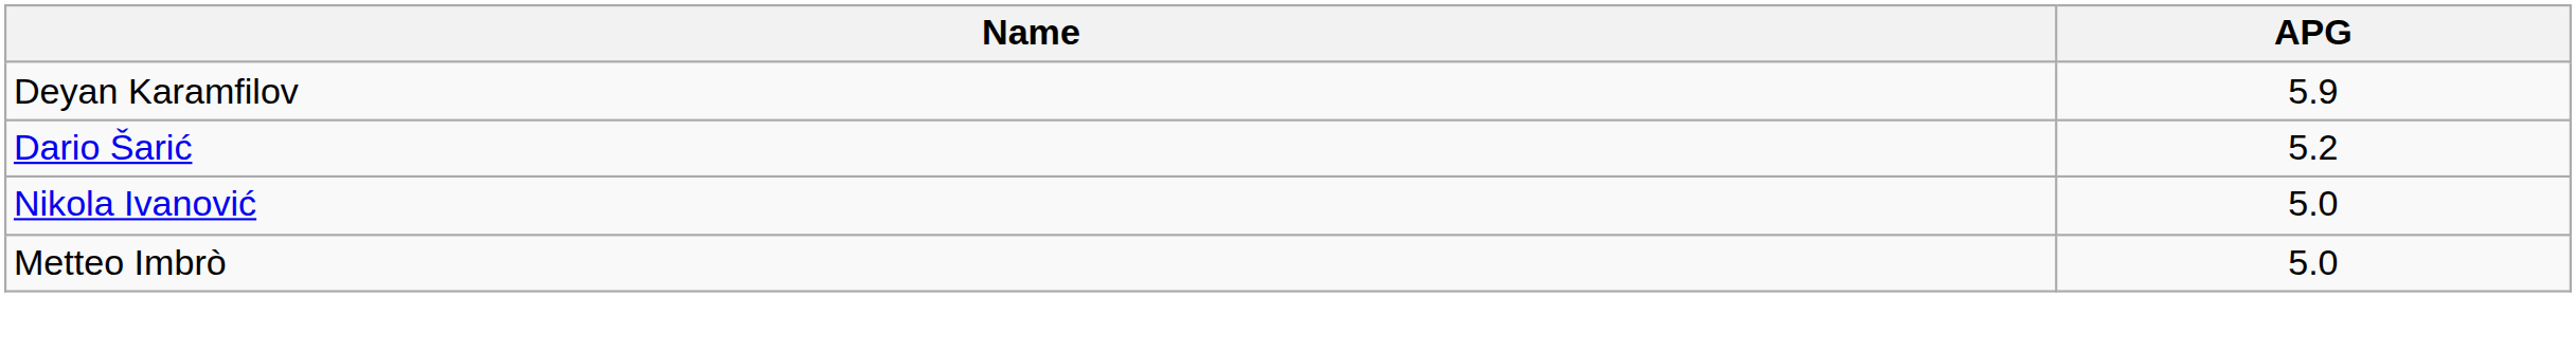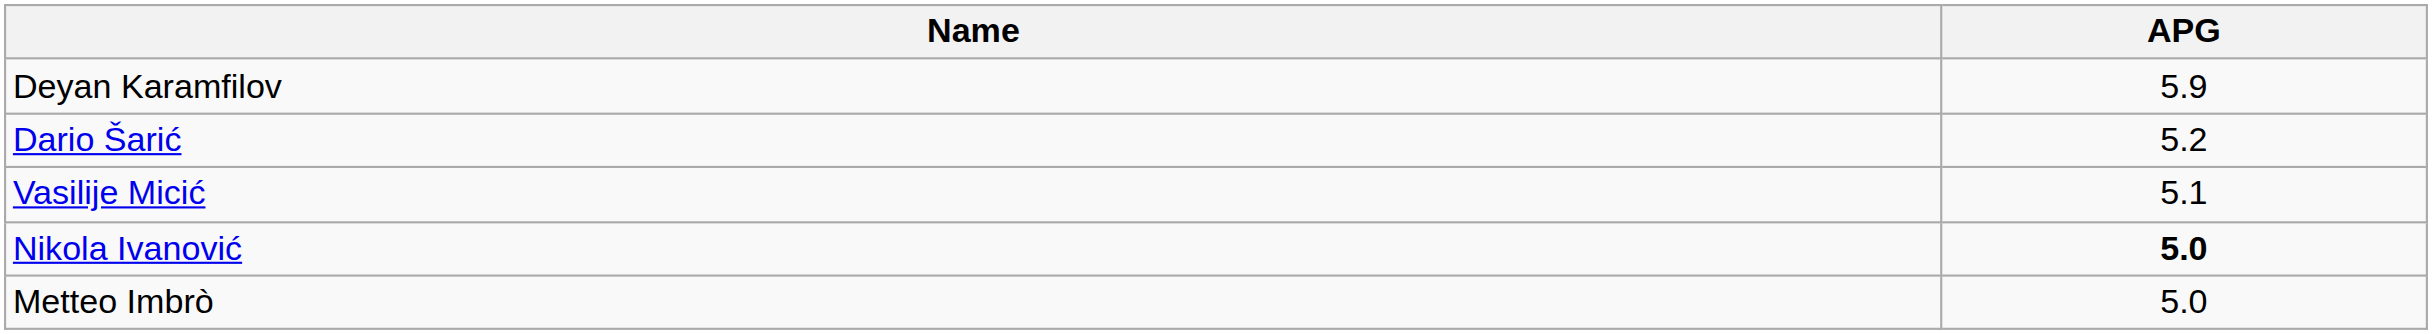 <table class=wikitable width="90%">
 <tr>
 <th width="80%">Name</th>
 <th width="20%">APG</th>
 </tr>
 <tr>
 <td> Deyan Karamfilov</td>
 <td style="text-align:center">5.9</td>
 </tr>
 <tr>
 <td> <a href='#'>Dario Šarić</a></td>
 <td style="text-align:center">5.2</td>
 </tr>
 <tr>
+<td> <a href='#'>Vasilije Micić</a></td>
+<td style="text-align:center">5.1</td>
+</tr>
+<tr>
 <td> <a href='#'>Nikola Ivanović</a></td>
-<td style="text-align:center">5.0</td>
+<td style="text-align:center"><strong>5.0</strong></td>
 </tr>
 <tr>
 <td> Metteo Imbrò</td>
 <td style="text-align:center">5.0</td>
 </tr>
 </table>
